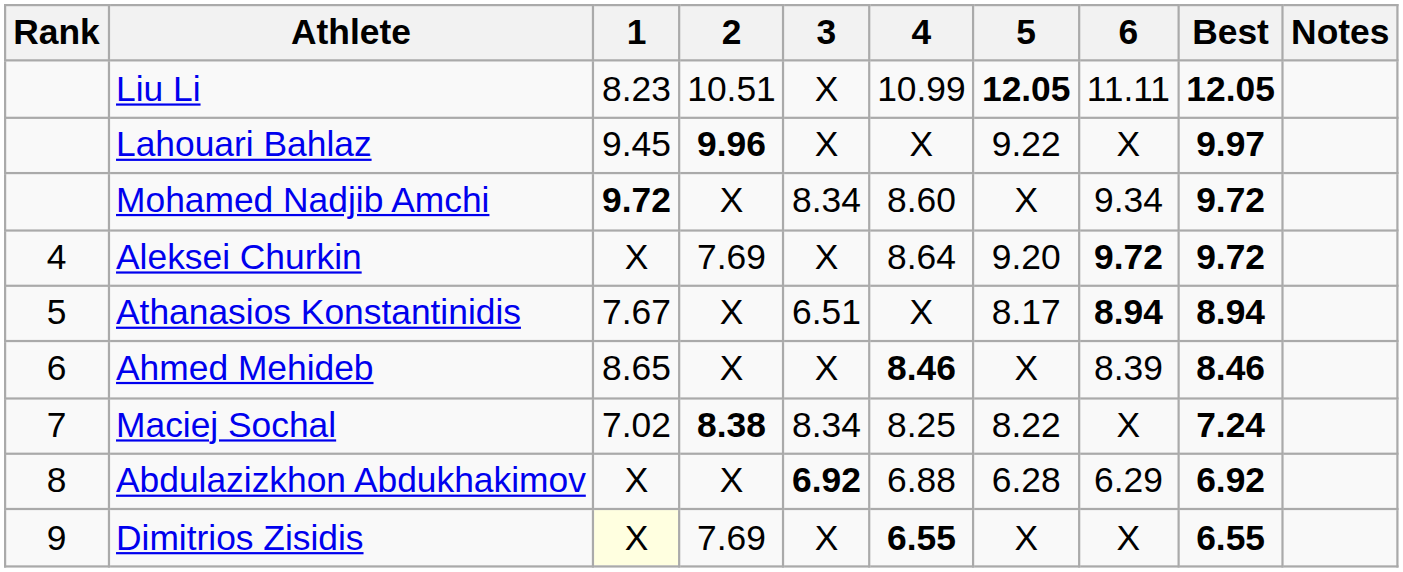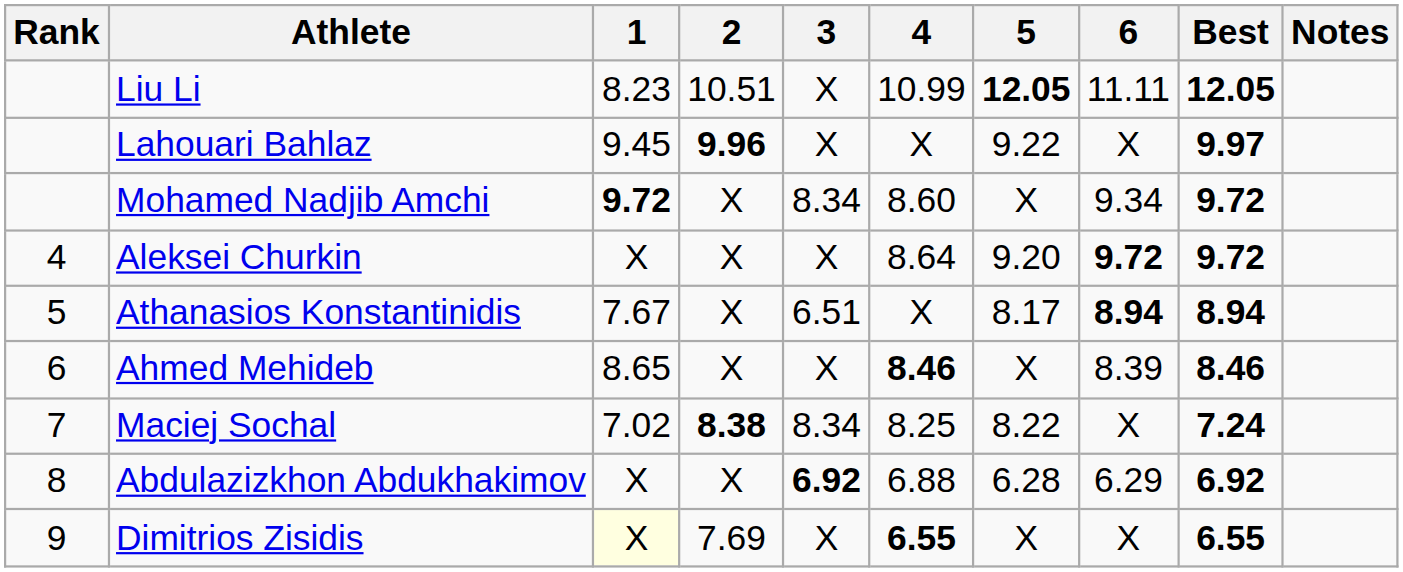 <table class="wikitable sortable" style="text-align:center">
 <tr>
 <th>Rank</th>
 <th>Athlete</th>
 <th>1</th>
 <th>2</th>
 <th>3</th>
 <th>4</th>
 <th>5</th>
 <th>6</th>
 <th>Best</th>
 <th>Notes</th>
 </tr>
 <tr>
 <td></td>
 <td style="text-align:left"><a href='#'>Liu Li</a><br></td>
 <td>8.23</td>
 <td>10.51</td>
 <td>X</td>
 <td>10.99</td>
 <td><strong>12.05</strong></td>
 <td>11.11</td>
 <td><strong>12.05</strong></td>
 <td></td>
 </tr>
 <tr>
 <td></td>
 <td style="text-align:left"><a href='#'>Lahouari Bahlaz</a><br></td>
 <td>9.45</td>
 <td><strong>9.96</strong></td>
 <td>X</td>
 <td>X</td>
 <td>9.22</td>
 <td>X</td>
 <td><strong>9.97</strong></td>
 <td></td>
 </tr>
 <tr>
 <td></td>
 <td style="text-align:left"><a href='#'>Mohamed Nadjib Amchi</a><br></td>
 <td><strong>9.72</strong></td>
 <td>X</td>
 <td>8.34</td>
 <td>8.60</td>
 <td>X</td>
 <td>9.34</td>
 <td><strong>9.72</strong></td>
 <td></td>
 </tr>
 <tr>
 <td>4</td>
 <td style="text-align:left"><a href='#'>Aleksei Churkin</a><br></td>
 <td>X</td>
-<td>7.69</td>
+<td>X</td>
 <td>X</td>
 <td>8.64</td>
 <td>9.20</td>
 <td><strong>9.72</strong></td>
 <td><strong>9.72</strong></td>
 <td></td>
 </tr>
 <tr>
 <td>5</td>
 <td style="text-align:left"><a href='#'>Athanasios Konstantinidis</a><br></td>
 <td>7.67</td>
 <td>X</td>
 <td>6.51</td>
 <td>X</td>
 <td>8.17</td>
 <td><strong>8.94</strong></td>
 <td><strong>8.94</strong></td>
 <td></td>
 </tr>
 <tr>
 <td>6</td>
 <td style="text-align:left"><a href='#'>Ahmed Mehideb</a><br></td>
 <td>8.65</td>
 <td>X</td>
 <td>X</td>
 <td><strong>8.46</strong></td>
 <td>X</td>
 <td>8.39</td>
 <td><strong>8.46</strong></td>
 <td></td>
 </tr>
 <tr>
 <td>7</td>
 <td style="text-align:left"><a href='#'>Maciej Sochal</a><br></td>
 <td>7.02</td>
 <td><strong>8.38</strong></td>
 <td>8.34</td>
 <td>8.25</td>
 <td>8.22</td>
 <td>X</td>
 <td><strong>7.24</strong></td>
 <td></td>
 </tr>
 <tr>
 <td>8</td>
 <td style="text-align:left"><a href='#'>Abdulazizkhon Abdukhakimov</a><br></td>
 <td>X</td>
 <td>X</td>
 <td><strong>6.92</strong></td>
 <td>6.88</td>
 <td>6.28</td>
 <td>6.29</td>
 <td><strong>6.92</strong></td>
 <td></td>
 </tr>
 <tr>
 <td>9</td>
 <td style="text-align:left"><a href='#'>Dimitrios Zisidis</a><br></td>
 <td style="background: lightyellow;">X</td>
 <td>7.69</td>
 <td>X</td>
 <td><strong>6.55</strong></td>
 <td>X</td>
 <td>X</td>
 <td><strong>6.55</strong></td>
 <td></td>
 </tr>
 </table>
